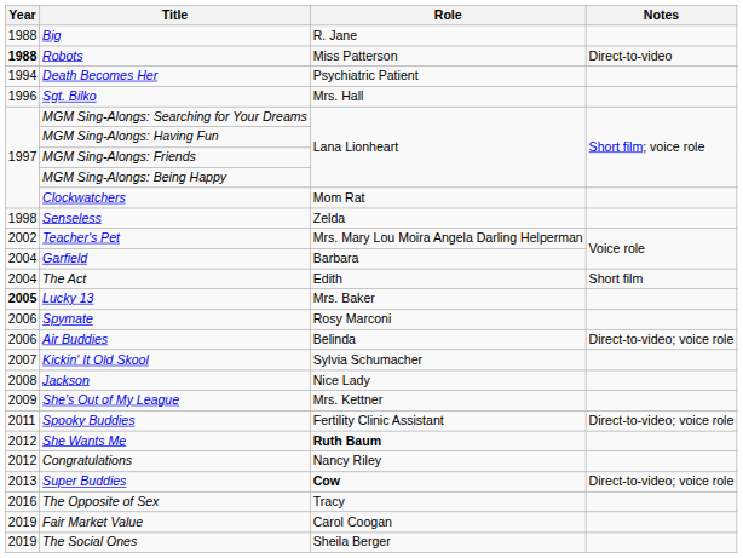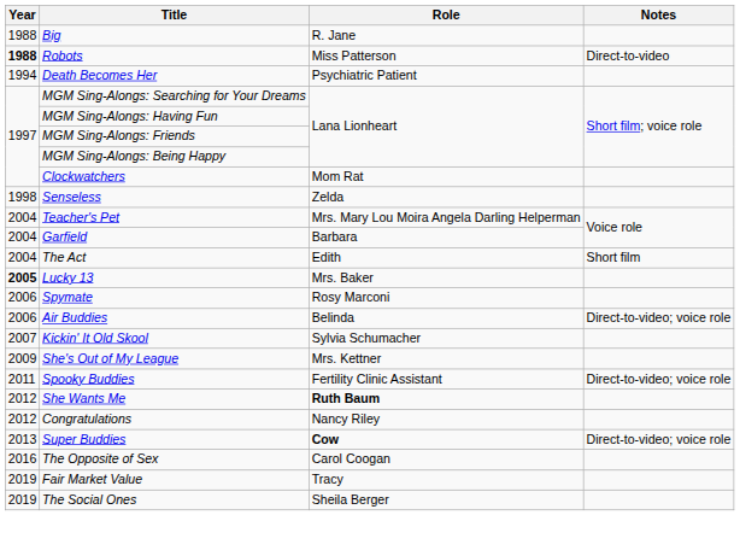 <table class="wikitable sortable">
 <tr>
 <th>Year</th>
 <th>Title</th>
 <th>Role</th>
 <th>Notes</th>
 </tr>
 <tr>
 <td>1988</td>
 <td><em><a href='#'>Big</a></em></td>
 <td>R. Jane</td>
 <td></td>
 </tr>
 <tr>
 <td><strong>1988</strong></td>
 <td><em><a href='#'>Robots</a></em></td>
 <td>Miss Patterson</td>
 <td>Direct-to-video</td>
 </tr>
 <tr>
 <td>1994</td>
 <td><em><a href='#'>Death Becomes Her</a></em></td>
 <td>Psychiatric Patient</td>
-<td></td>
-</tr>
-<tr>
-<td>1996</td>
-<td><em><a href='#'>Sgt. Bilko</a></em></td>
-<td>Mrs. Hall</td>
 <td></td>
 </tr>
 <tr>
 <td rowspan=5>1997</td>
 <td><em>MGM Sing-Alongs: Searching for Your Dreams</em></td>
 <td rowspan=4>Lana Lionheart</td>
 <td rowspan=4><a href='#'>Short film</a>; voice role</td>
 </tr>
 <tr>
 <td><em>MGM Sing-Alongs: Having Fun</em></td>
 </tr>
 <tr>
 <td><em>MGM Sing-Alongs: Friends</em></td>
 </tr>
 <tr>
 <td><em>MGM Sing-Alongs: Being Happy</em></td>
 </tr>
 <tr>
 <td><em><a href='#'>Clockwatchers</a></em></td>
 <td>Mom Rat</td>
 <td></td>
 </tr>
 <tr>
 <td>1998</td>
 <td><em><a href='#'>Senseless</a></em></td>
 <td>Zelda</td>
 <td></td>
 </tr>
 <tr>
-<td>2002</td>
+<td>2004</td>
 <td><em><a href='#'>Teacher's Pet</a></em></td>
 <td>Mrs. Mary Lou Moira Angela Darling Helperman</td>
 <td rowspan=2>Voice role</td>
 </tr>
 <tr>
 <td>2004</td>
 <td><em><a href='#'>Garfield</a></em></td>
 <td>Barbara</td>
 </tr>
 <tr>
 <td>2004</td>
 <td><em>The Act</em></td>
 <td>Edith</td>
 <td>Short film</td>
 </tr>
 <tr>
 <td><strong>2005</strong></td>
 <td><em><a href='#'>Lucky 13</a></em></td>
 <td>Mrs. Baker</td>
 <td></td>
 </tr>
 <tr>
 <td>2006</td>
 <td><em><a href='#'>Spymate</a></em></td>
 <td>Rosy Marconi</td>
 <td></td>
 </tr>
 <tr>
 <td>2006</td>
 <td><em><a href='#'>Air Buddies</a></em></td>
 <td>Belinda</td>
 <td>Direct-to-video; voice role</td>
 </tr>
 <tr>
 <td>2007</td>
 <td><em><a href='#'>Kickin' It Old Skool</a></em></td>
 <td>Sylvia Schumacher</td>
 <td></td>
 </tr>
 <tr>
-<td>2008</td>
-<td><em><a href='#'>Jackson</a></em></td>
-<td>Nice Lady</td>
-<td></td>
-</tr>
-<tr>
 <td>2009</td>
 <td><em><a href='#'>She's Out of My League</a></em></td>
 <td>Mrs. Kettner</td>
 <td></td>
 </tr>
 <tr>
 <td>2011</td>
 <td><em><a href='#'>Spooky Buddies</a></em></td>
 <td>Fertility Clinic Assistant</td>
 <td>Direct-to-video; voice role</td>
 </tr>
 <tr>
 <td>2012</td>
 <td><em><a href='#'>She Wants Me</a></em></td>
 <td><strong>Ruth Baum</strong></td>
 <td></td>
 </tr>
 <tr>
 <td>2012</td>
 <td><em>Congratulations</em></td>
 <td>Nancy Riley</td>
 <td></td>
 </tr>
 <tr>
 <td>2013</td>
 <td><em><a href='#'>Super Buddies</a></em></td>
 <td><strong>Cow</strong></td>
 <td>Direct-to-video; voice role</td>
 </tr>
 <tr>
 <td>2016</td>
 <td><em>The Opposite of Sex</em></td>
-<td>Tracy</td>
+<td>Carol Coogan</td>
 <td></td>
 </tr>
 <tr>
 <td>2019</td>
 <td><em>Fair Market Value</em></td>
-<td>Carol Coogan</td>
+<td>Tracy</td>
 <td></td>
 </tr>
 <tr>
 <td>2019</td>
 <td><em>The Social Ones</em></td>
 <td>Sheila Berger</td>
 <td></td>
 </tr>
 </table>
